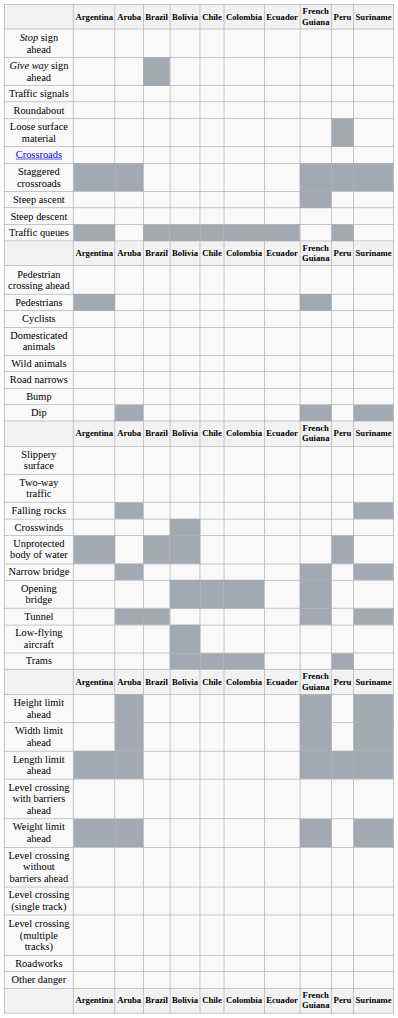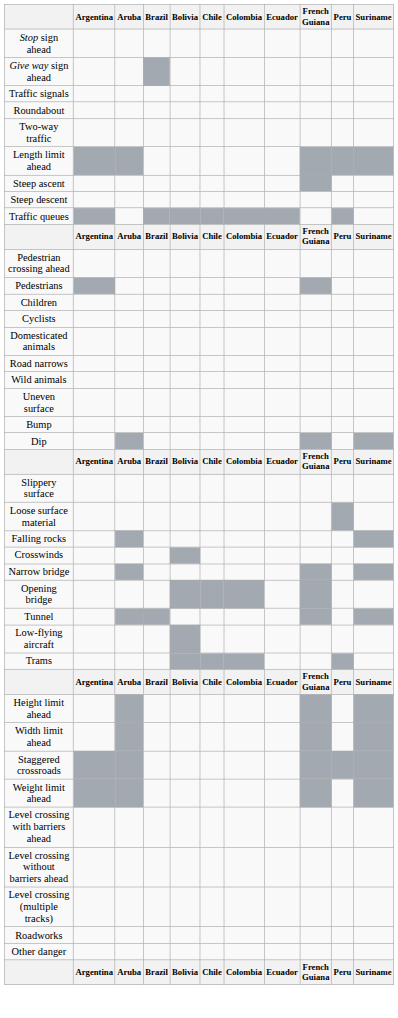 <table class="wikitable" style="text-align:center;">
 <tr style="font-size:smaller;">
 <th width="100"></th>
 <th>Argentina</th>
 <th>Aruba</th>
 <th>Brazil</th>
 <th>Bolivia</th>
 <th>Chile</th>
 <th>Colombia</th>
 <th>Ecuador</th>
 <th>French <br> Guiana</th>
 <th>Peru</th>
 <th>Suriname</th>
 </tr>
 <tr>
 <td><em>Stop</em> sign ahead</td>
 <td></td>
 <td><br></td>
 <td></td>
 <td></td>
 <td></td>
 <td></td>
 <td></td>
 <td></td>
 <td></td>
 <td><br></td>
 </tr>
 <tr>
 <td><em>Give way</em> sign ahead</td>
 <td></td>
 <td><br></td>
 <td style="background: #a2a9b1;"></td>
 <td></td>
 <td></td>
 <td></td>
 <td></td>
 <td></td>
 <td></td>
 <td><br></td>
 </tr>
 <tr>
 <td>Traffic signals</td>
 <td></td>
 <td></td>
 <td></td>
 <td></td>
 <td></td>
 <td></td>
 <td></td>
 <td></td>
 <td></td>
 <td></td>
 </tr>
 <tr>
 <td>Roundabout</td>
 <td></td>
 <td></td>
 <td></td>
 <td></td>
 <td></td>
 <td></td>
 <td></td>
 <td></td>
 <td></td>
 <td><div></div></td>
 </tr>
 <tr>
-<td>Loose surface material</td>
-<td></td>
-<td></td>
-<td></td>
-<td></td>
-<td></td>
-<td></td>
-<td></td>
-<td></td>
-<td style="background: #a2a9b1;"></td>
-<td><div></div></td>
-</tr>
-<tr>
-<td><a href='#'>Crossroads</a></td>
+<td>Two-way traffic</td>
 <td></td>
 <td></td>
 <td></td>
 <td></td>
 <td></td>
 <td></td>
 <td></td>
 <td></td>
 <td></td>
-<td></td>
+<td><div></div></td>
 </tr>
 <tr>
-<td>Staggered crossroads</td>
+<td>Length limit ahead</td>
 <td style="background: #a2a9b1;"></td>
 <td style="background: #a2a9b1;"></td>
 <td></td>
 <td></td>
 <td></td>
 <td></td>
 <td></td>
 <td style="background: #a2a9b1;"></td>
 <td style="background: #a2a9b1;"></td>
 <td style="background: #a2a9b1;"></td>
 </tr>
 <tr>
 <td>Steep ascent</td>
 <td></td>
 <td></td>
 <td></td>
 <td></td>
 <td></td>
 <td></td>
 <td></td>
 <td style="background: #a2a9b1;"></td>
 <td></td>
 <td></td>
 </tr>
 <tr>
 <td>Steep descent</td>
 <td></td>
 <td></td>
 <td></td>
 <td></td>
 <td></td>
 <td></td>
 <td></td>
 <td></td>
 <td></td>
 <td></td>
 </tr>
 <tr>
 <td>Traffic queues</td>
 <td style="background: #a2a9b1;"></td>
 <td></td>
 <td style="background: #a2a9b1;"></td>
 <td style="background: #a2a9b1;"></td>
 <td style="background: #a2a9b1;"></td>
 <td style="background: #a2a9b1;"></td>
 <td style="background: #a2a9b1;"></td>
 <td></td>
 <td style="background: #a2a9b1;"></td>
 <td></td>
 </tr>
 <tr style="font-size:smaller;">
 <th width="100"></th>
 <th>Argentina</th>
 <th>Aruba</th>
 <th>Brazil</th>
 <th>Bolivia</th>
 <th>Chile</th>
 <th>Colombia</th>
 <th>Ecuador</th>
 <th>French <br> Guiana</th>
 <th>Peru</th>
 <th>Suriname</th>
 </tr>
 <tr>
 <td>Pedestrian crossing ahead</td>
 <td></td>
 <td></td>
 <td></td>
 <td></td>
 <td></td>
 <td></td>
 <td></td>
 <td></td>
 <td></td>
 <td><div></div></td>
 </tr>
 <tr>
 <td>Pedestrians</td>
 <td style="background: #a2a9b1;"></td>
 <td></td>
 <td></td>
 <td></td>
 <td></td>
 <td></td>
 <td></td>
 <td style="background: #a2a9b1;"></td>
 <td></td>
 <td><div></div></td>
 </tr>
 <tr>
+<td>Children</td>
+<td></td>
+<td></td>
+<td></td>
+<td></td>
+<td></td>
+<td></td>
+<td></td>
+<td></td>
+<td></td>
+<td><div></div></td>
+</tr>
+<tr>
 <td>Cyclists</td>
 <td></td>
 <td></td>
 <td></td>
 <td></td>
 <td></td>
 <td></td>
 <td></td>
 <td></td>
 <td></td>
 <td><div></div></td>
 </tr>
 <tr>
 <td>Domesticated animals</td>
 <td></td>
 <td></td>
 <td></td>
 <td></td>
 <td></td>
 <td></td>
 <td></td>
 <td></td>
 <td></td>
 <td><div></div></td>
 </tr>
 <tr>
+<td>Road narrows</td>
+<td></td>
+<td></td>
+<td></td>
+<td></td>
+<td></td>
+<td></td>
+<td></td>
+<td></td>
+<td></td>
+<td></td>
+</tr>
+<tr>
 <td>Wild animals</td>
 <td></td>
 <td></td>
 <td></td>
 <td></td>
 <td></td>
 <td></td>
 <td></td>
 <td></td>
 <td></td>
 <td><div></div></td>
 </tr>
 <tr>
-<td>Road narrows</td>
+<td>Uneven surface</td>
 <td></td>
 <td></td>
 <td></td>
 <td></td>
 <td></td>
 <td></td>
 <td></td>
 <td></td>
 <td></td>
 <td></td>
 </tr>
 <tr>
 <td>Bump</td>
 <td></td>
 <td></td>
 <td></td>
 <td></td>
 <td></td>
 <td></td>
 <td></td>
 <td></td>
 <td></td>
 <td></td>
 </tr>
 <tr>
 <td>Dip</td>
 <td></td>
 <td style="background: #a2a9b1;"></td>
 <td></td>
 <td></td>
 <td></td>
 <td></td>
 <td></td>
 <td style="background: #a2a9b1;"></td>
 <td></td>
 <td style="background: #a2a9b1;"></td>
 </tr>
 <tr style="font-size:smaller;">
 <th width="100"></th>
 <th>Argentina</th>
 <th>Aruba</th>
 <th>Brazil</th>
 <th>Bolivia</th>
 <th>Chile</th>
 <th>Colombia</th>
 <th>Ecuador</th>
 <th>French <br> Guiana</th>
 <th>Peru</th>
 <th>Suriname</th>
 </tr>
 <tr>
 <td>Slippery surface</td>
 <td></td>
 <td></td>
 <td></td>
 <td></td>
 <td></td>
 <td></td>
 <td></td>
 <td></td>
 <td></td>
 <td></td>
 </tr>
 <tr>
-<td>Two-way traffic</td>
+<td>Loose surface material</td>
 <td></td>
 <td></td>
 <td></td>
 <td></td>
 <td></td>
 <td></td>
 <td></td>
 <td></td>
-<td></td>
+<td style="background: #a2a9b1;"></td>
 <td><div></div></td>
 </tr>
 <tr>
 <td>Falling rocks</td>
 <td></td>
 <td style="background: #a2a9b1;"></td>
 <td></td>
 <td></td>
 <td></td>
 <td></td>
 <td></td>
 <td></td>
 <td></td>
 <td style="background: #a2a9b1;"></td>
 </tr>
 <tr>
 <td>Crosswinds</td>
 <td></td>
 <td></td>
 <td></td>
 <td style="background: #a2a9b1;"></td>
 <td></td>
 <td></td>
 <td></td>
 <td></td>
 <td></td>
-<td></td>
-</tr>
-<tr>
-<td>Unprotected body of water</td>
-<td style="background: #a2a9b1;"></td>
-<td></td>
-<td style="background: #a2a9b1;"></td>
-<td style="background: #a2a9b1;"></td>
-<td></td>
-<td></td>
-<td></td>
-<td></td>
-<td style="background: #a2a9b1;"></td>
 <td></td>
 </tr>
 <tr>
 <td>Narrow bridge</td>
 <td></td>
 <td style="background: #a2a9b1;"></td>
 <td></td>
 <td></td>
 <td></td>
 <td></td>
 <td></td>
 <td style="background: #a2a9b1;"></td>
 <td></td>
 <td style="background: #a2a9b1;"></td>
 </tr>
 <tr>
 <td>Opening bridge</td>
 <td></td>
 <td></td>
 <td></td>
 <td style="background: #a2a9b1;"></td>
 <td style="background: #a2a9b1;"></td>
 <td style="background: #a2a9b1;"></td>
 <td></td>
 <td style="background: #a2a9b1;"></td>
 <td></td>
 </tr>
 <tr>
 <td>Tunnel</td>
 <td></td>
 <td style="background: #a2a9b1;"></td>
 <td style="background: #a2a9b1;"></td>
 <td></td>
 <td></td>
 <td></td>
 <td></td>
 <td style="background: #a2a9b1;"></td>
 <td></td>
 <td style="background: #a2a9b1;"></td>
 </tr>
 <tr>
 <td>Low-flying aircraft</td>
 <td></td>
 <td></td>
 <td></td>
 <td style="background: #a2a9b1;"></td>
 <td></td>
 <td></td>
 <td></td>
 <td></td>
 <td></td>
 <td></td>
 </tr>
 <tr>
 <td>Trams</td>
 <td></td>
 <td></td>
 <td></td>
 <td style="background: #a2a9b1;"></td>
 <td style="background: #a2a9b1;"></td>
 <td style="background: #a2a9b1;"></td>
 <td></td>
 <td></td>
 <td style="background: #a2a9b1;"></td>
 <td></td>
 </tr>
 <tr style="font-size:smaller;">
 <th width="100"></th>
 <th>Argentina</th>
 <th>Aruba</th>
 <th>Brazil</th>
 <th>Bolivia</th>
 <th>Chile</th>
 <th>Colombia</th>
 <th>Ecuador</th>
 <th>French <br> Guiana</th>
 <th>Peru</th>
 <th>Suriname</th>
 </tr>
 <tr>
 <td>Height limit ahead</td>
 <td></td>
 <td style="background: #a2a9b1;"></td>
 <td></td>
 <td></td>
 <td></td>
 <td></td>
 <td></td>
 <td style="background: #a2a9b1;"></td>
 <td></td>
 <td style="background: #a2a9b1;"></td>
 </tr>
 <tr>
 <td>Width limit ahead</td>
 <td></td>
 <td style="background: #a2a9b1;"></td>
 <td></td>
 <td></td>
 <td></td>
 <td></td>
 <td></td>
 <td style="background: #a2a9b1;"></td>
 <td></td>
 <td style="background: #a2a9b1;"></td>
 </tr>
 <tr>
-<td>Length limit ahead</td>
+<td>Staggered crossroads</td>
 <td style="background: #a2a9b1;"></td>
 <td style="background: #a2a9b1;"></td>
 <td></td>
 <td></td>
 <td></td>
 <td></td>
 <td></td>
 <td style="background: #a2a9b1;"></td>
 <td style="background: #a2a9b1;"></td>
+<td style="background: #a2a9b1;"></td>
+</tr>
+<tr>
+<td>Weight limit ahead</td>
+<td style="background: #a2a9b1;"></td>
+<td style="background: #a2a9b1;"></td>
+<td></td>
+<td></td>
+<td></td>
+<td></td>
+<td></td>
+<td style="background: #a2a9b1;"></td>
+<td></td>
 <td style="background: #a2a9b1;"></td>
 </tr>
 <tr>
 <td>Level crossing with barriers ahead</td>
 <td></td>
 <td></td>
 <td></td>
 <td></td>
 <td></td>
 <td></td>
 <td></td>
 <td></td>
 <td></td>
 <td></td>
 </tr>
 <tr>
-<td>Weight limit ahead</td>
-<td style="background: #a2a9b1;"></td>
-<td style="background: #a2a9b1;"></td>
-<td></td>
-<td></td>
-<td></td>
-<td></td>
-<td></td>
-<td style="background: #a2a9b1;"></td>
-<td></td>
-<td style="background: #a2a9b1;"></td>
-</tr>
-<tr>
 <td>Level crossing without barriers ahead</td>
-<td></td>
-<td></td>
-<td></td>
-<td></td>
-<td></td>
-<td></td>
-<td></td>
-<td></td>
-<td></td>
-<td></td>
-</tr>
-<tr>
-<td>Level crossing (single track)</td>
 <td></td>
 <td></td>
 <td></td>
 <td></td>
 <td></td>
 <td></td>
 <td></td>
 <td></td>
 <td></td>
 <td></td>
 </tr>
 <tr>
 <td>Level crossing (multiple tracks)</td>
 <td></td>
 <td></td>
 <td></td>
 <td></td>
 <td></td>
 <td></td>
 <td></td>
 <td></td>
 <td></td>
 <td></td>
 </tr>
 <tr>
 <td>Roadworks</td>
 <td></td>
 <td></td>
 <td></td>
 <td></td>
 <td></td>
 <td></td>
 <td></td>
 <td></td>
 <td></td>
 <td></td>
 </tr>
 <tr>
 <td>Other danger</td>
 <td></td>
 <td></td>
 <td></td>
 <td></td>
 <td></td>
 <td></td>
 <td></td>
 <td></td>
 <td></td>
 <td></td>
 </tr>
 <tr style="font-size:smaller;">
 <th width="100"></th>
 <th>Argentina</th>
 <th>Aruba</th>
 <th>Brazil</th>
 <th>Bolivia</th>
 <th>Chile</th>
 <th>Colombia</th>
 <th>Ecuador</th>
 <th>French <br> Guiana</th>
 <th>Peru</th>
 <th>Suriname</th>
 </tr>
 </table>
